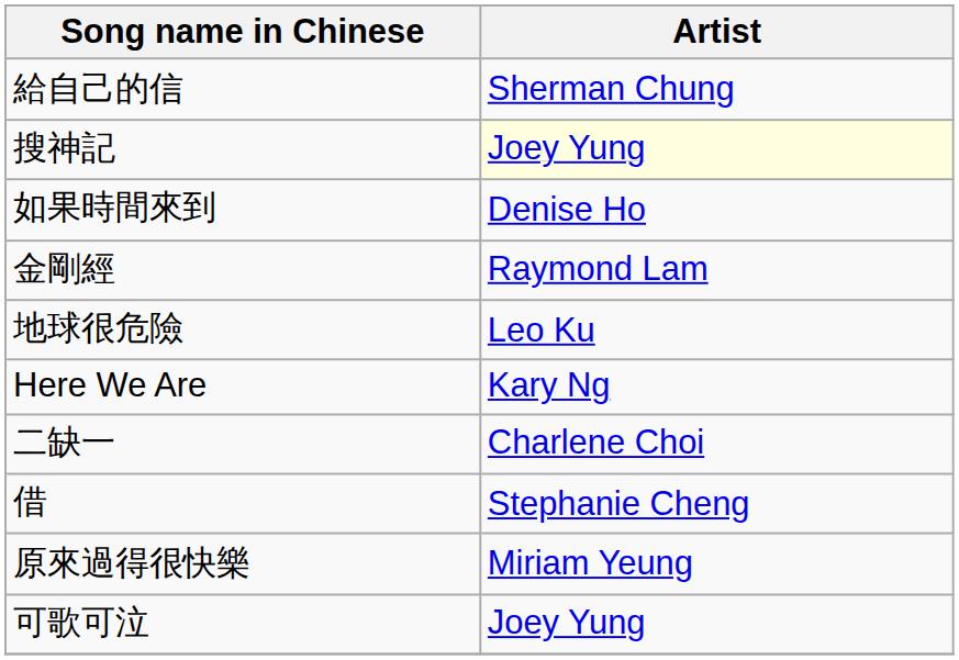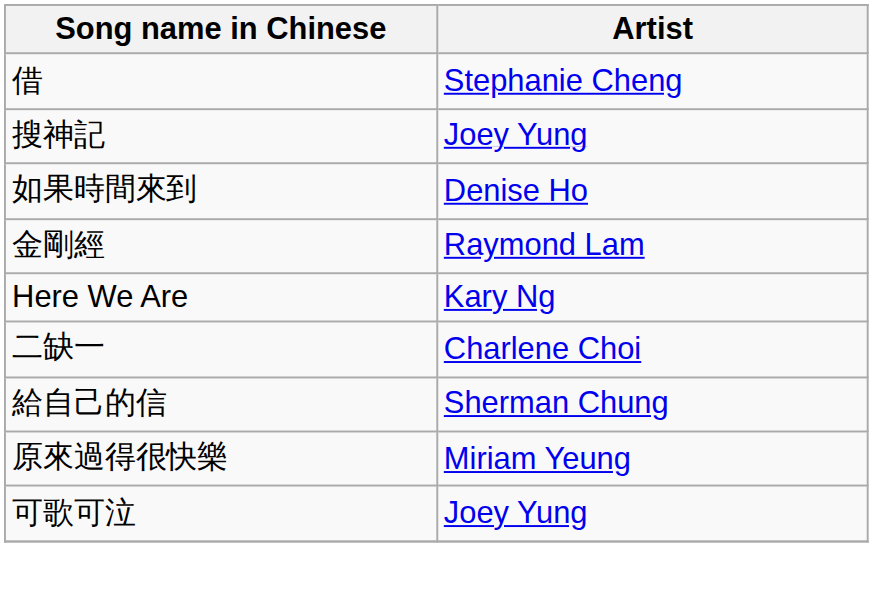 <table class="wikitable">
 <tr>
 <th width=40%>Song name in Chinese</th>
 <th width=40%>Artist</th>
 </tr>
 <tr>
-<td>給自己的信</td>
-<td><a href='#'>Sherman Chung</a></td>
+<td>借</td>
+<td><a href='#'>Stephanie Cheng</a></td>
 </tr>
 <tr>
 <td>搜神記</td>
-<td style="background: lightyellow;"><a href='#'>Joey Yung</a></td>
+<td><a href='#'>Joey Yung</a></td>
 </tr>
 <tr>
 <td>如果時間來到</td>
 <td><a href='#'>Denise Ho</a></td>
 </tr>
 <tr>
 <td>金剛經</td>
 <td><a href='#'>Raymond Lam</a></td>
 </tr>
 <tr>
-<td>地球很危險</td>
-<td><a href='#'>Leo Ku</a></td>
-</tr>
-<tr>
 <td>Here We Are</td>
 <td><a href='#'>Kary Ng</a></td>
 </tr>
 <tr>
 <td>二缺一</td>
 <td><a href='#'>Charlene Choi</a></td>
 </tr>
 <tr>
-<td>借</td>
-<td><a href='#'>Stephanie Cheng</a></td>
+<td>給自己的信</td>
+<td><a href='#'>Sherman Chung</a></td>
 </tr>
 <tr>
 <td>原來過得很快樂</td>
 <td><a href='#'>Miriam Yeung</a></td>
 </tr>
 <tr>
 <td>可歌可泣</td>
 <td><a href='#'>Joey Yung</a></td>
 </tr>
 <tr>
 </tr>
 </table>
